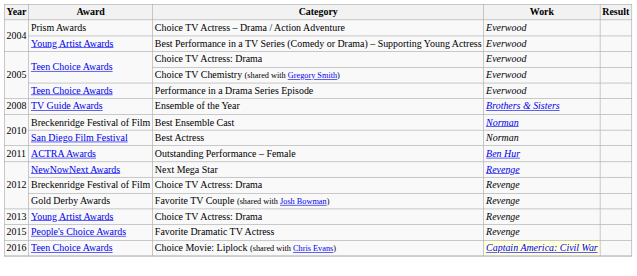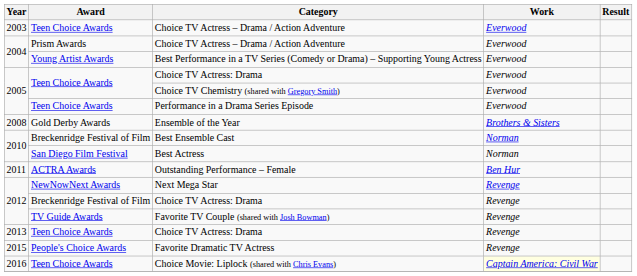 <table class="wikitable sortable">
 <tr>
 <th>Year</th>
 <th>Award</th>
 <th>Category</th>
 <th>Work</th>
 <th>Result</th>
+</tr>
+<tr>
+<td>2003</td>
+<td><a href='#'>Teen Choice Awards</a></td>
+<td>Choice TV Actress – Drama / Action Adventure</td>
+<td><em><a href='#'>Everwood</a></em></td>
+<td></td>
 </tr>
 <tr>
 <td rowspan="2">2004</td>
 <td>Prism Awards</td>
 <td>Choice TV Actress – Drama / Action Adventure</td>
 <td><em>Everwood</em></td>
 <td></td>
 </tr>
 <tr>
 <td><a href='#'>Young Artist Awards</a></td>
 <td>Best Performance in a TV Series (Comedy or Drama) – Supporting Young Actress</td>
 <td><em>Everwood</em></td>
 <td></td>
 </tr>
 <tr>
 <td rowspan="3">2005</td>
 <td rowspan="2"><a href='#'>Teen Choice Awards</a></td>
 <td>Choice TV Actress: Drama</td>
 <td><em>Everwood</em></td>
 <td></td>
 </tr>
 <tr>
 <td>Choice TV Chemistry <small> (shared with <a href='#'>Gregory Smith</a>)</small></td>
 <td><em>Everwood</em></td>
 <td></td>
 </tr>
 <tr>
 <td><a href='#'>Teen Choice Awards</a></td>
 <td>Performance in a Drama Series Episode</td>
 <td><em>Everwood</em></td>
 <td></td>
 </tr>
 <tr>
 <td>2008</td>
-<td><a href='#'>TV Guide Awards</a></td>
+<td>Gold Derby Awards</td>
 <td>Ensemble of the Year</td>
 <td><em><a href='#'>Brothers & Sisters</a></em></td>
 <td></td>
 </tr>
 <tr>
 <td rowspan="2">2010</td>
 <td>Breckenridge Festival of Film</td>
 <td>Best Ensemble Cast</td>
 <td><em><a href='#'>Norman</a></em></td>
 <td></td>
 </tr>
 <tr>
 <td><a href='#'>San Diego Film Festival</a></td>
 <td>Best Actress</td>
 <td><em>Norman</em></td>
 <td></td>
 </tr>
 <tr>
 <td>2011</td>
 <td><a href='#'>ACTRA Awards</a></td>
 <td>Outstanding Performance – Female</td>
 <td><em><a href='#'>Ben Hur</a></em></td>
 <td></td>
 </tr>
 <tr>
 <td rowspan="3">2012</td>
 <td><a href='#'>NewNowNext Awards</a></td>
 <td>Next Mega Star</td>
 <td><em><a href='#'>Revenge</a></em></td>
 <td></td>
 </tr>
 <tr>
 <td>Breckenridge Festival of Film</td>
 <td>Choice TV Actress: Drama</td>
 <td><em>Revenge</em></td>
 <td></td>
 </tr>
 <tr>
-<td>Gold Derby Awards</td>
+<td><a href='#'>TV Guide Awards</a></td>
 <td>Favorite TV Couple <small>(shared with <a href='#'>Josh Bowman</a>)</small></td>
 <td><em>Revenge</em></td>
 <td></td>
 </tr>
 <tr>
 <td>2013</td>
-<td><a href='#'>Young Artist Awards</a></td>
+<td><a href='#'>Teen Choice Awards</a></td>
 <td>Choice TV Actress: Drama</td>
 <td><em>Revenge</em></td>
 <td></td>
 </tr>
 <tr>
 <td>2015</td>
 <td><a href='#'>People's Choice Awards</a></td>
 <td>Favorite Dramatic TV Actress</td>
 <td><em>Revenge</em></td>
 <td></td>
 </tr>
 <tr>
 <td>2016</td>
 <td><a href='#'>Teen Choice Awards</a></td>
 <td>Choice Movie: Liplock <small> (shared with <a href='#'>Chris Evans</a>)</small></td>
 <td style="background: lightyellow;"><em><a href='#'>Captain America: Civil War</a></em></td>
 <td></td>
 </tr>
 <tr>
 </tr>
 </table>
